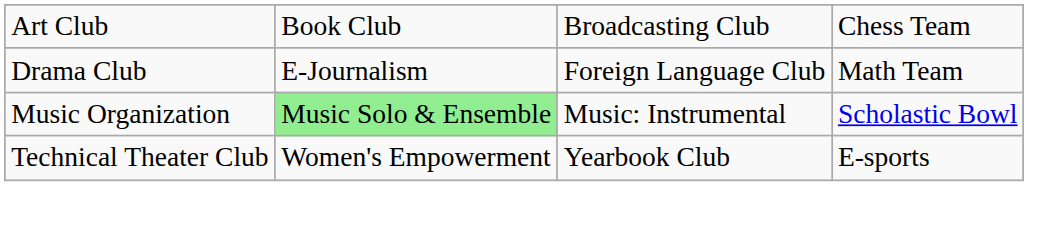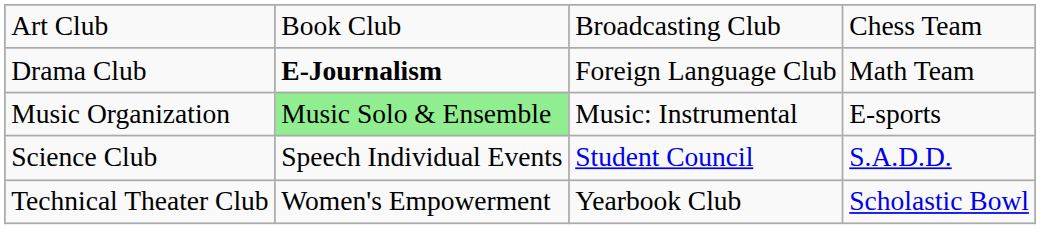 <table class="wikitable">
 <tr>
 <td>Art Club</td>
 <td>Book Club</td>
 <td>Broadcasting Club</td>
 <td>Chess Team</td>
 </tr>
 <tr>
 <td>Drama Club</td>
-<td>E-Journalism</td>
+<td><strong>E-Journalism</strong></td>
 <td>Foreign Language Club</td>
 <td>Math Team</td>
 </tr>
 <tr>
 <td>Music Organization</td>
 <td style="background: lightgreen;">Music Solo & Ensemble</td>
 <td>Music: Instrumental</td>
-<td><a href='#'>Scholastic Bowl</a></td>
+<td>E-sports</td>
+</tr>
+<tr>
+<td>Science Club</td>
+<td>Speech Individual Events</td>
+<td><a href='#'>Student Council</a></td>
+<td><a href='#'>S.A.D.D.</a></td>
 </tr>
 <tr>
 <td>Technical Theater Club</td>
 <td>Women's Empowerment</td>
 <td>Yearbook Club</td>
-<td>E-sports</td>
+<td><a href='#'>Scholastic Bowl</a></td>
 </tr>
 </table>
